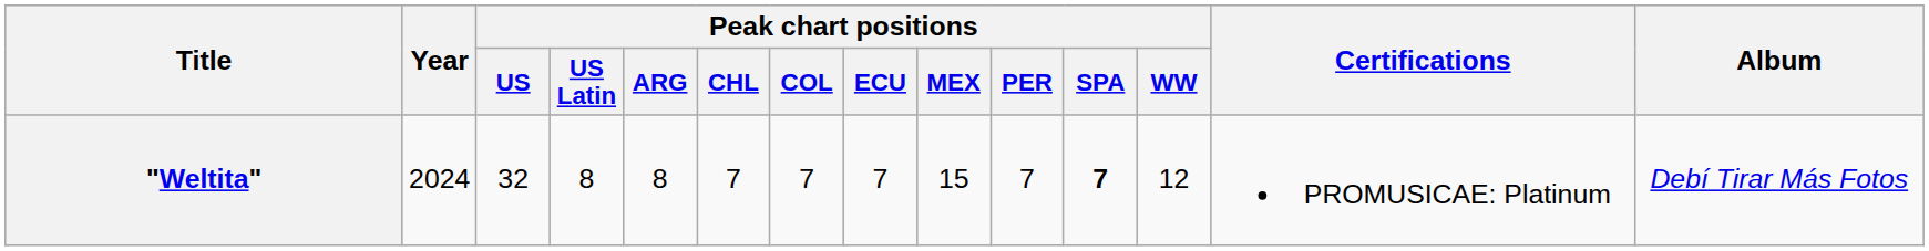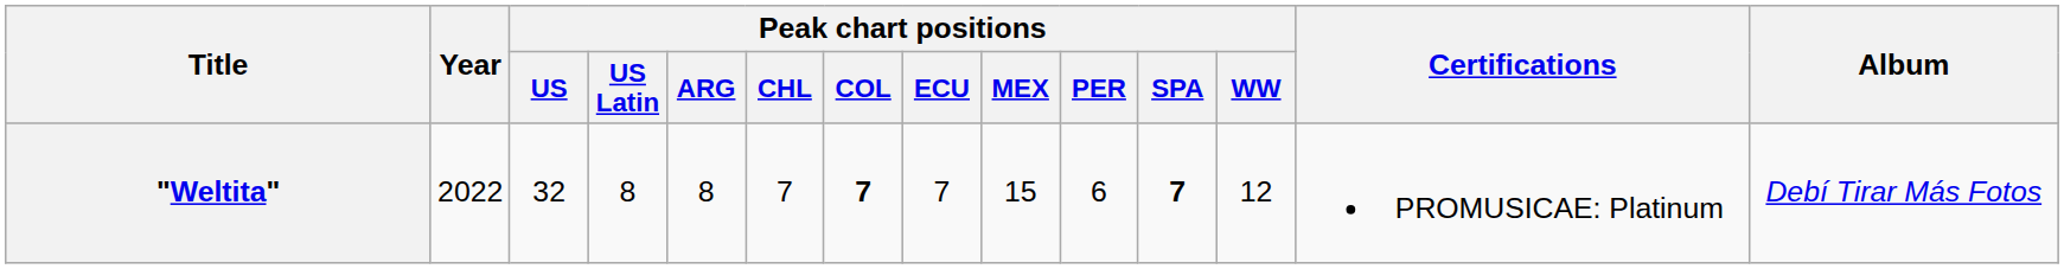 <table class="wikitable plainrowheaders" style="text-align:center;">
 <tr>
 <th scope="col" rowspan="2" style="width:14em;">Title</th>
 <th scope="col" rowspan="2" style="width:1em;">Year</th>
 <th scope="col" colspan="10">Peak chart positions</th>
 <th scope="col" rowspan="2" style="width:15em;"><a href='#'>Certifications</a></th>
 <th scope="col" rowspan="2" style="width:10em;">Album</th>
 </tr>
 <tr>
 <th scope="col" style="width:2.5em;font-size:90%;"><a href='#'>US</a><br></th>
 <th scope="col" style="width:2.5em;font-size:90%;"><a href='#'>US<br>Latin</a><br></th>
 <th scope="col" style="width:2.5em;font-size:90%;"><a href='#'>ARG</a><br></th>
 <th scope="col" style="width:2.5em;font-size:90%;"><a href='#'>CHL</a><br></th>
 <th scope="col" style="width:2.5em;font-size:90%;"><a href='#'>COL</a><br></th>
 <th scope="col" style="width:2.5em;font-size:90%;"><a href='#'>ECU</a><br></th>
 <th scope="col" style="width:2.5em;font-size:90%;"><a href='#'>MEX</a><br></th>
 <th scope="col" style="width:2.5em;font-size:90%;"><a href='#'>PER</a><br></th>
 <th scope="col" style="width:2.5em;font-size:90%;"><a href='#'>SPA</a><br></th>
 <th scope="col" style="width:2.5em;font-size:90%;"><a href='#'>WW</a><br></th>
 </tr>
 <tr>
 <th scope="row">"<a href='#'>Weltita</a>"<br></th>
-<td>2024</td>
+<td>2022</td>
 <td>32</td>
 <td>8</td>
 <td>8</td>
 <td>7</td>
-<td>7</td>
+<td><strong>7</strong></td>
 <td>7</td>
 <td>15</td>
-<td>7</td>
+<td>6</td>
 <td><strong>7</strong></td>
 <td>12</td>
 <td><br><ul><li>PROMUSICAE: Platinum</li></ul></td>
 <td><em><a href='#'>Debí Tirar Más Fotos</a></em></td>
 </tr>
 </table>
